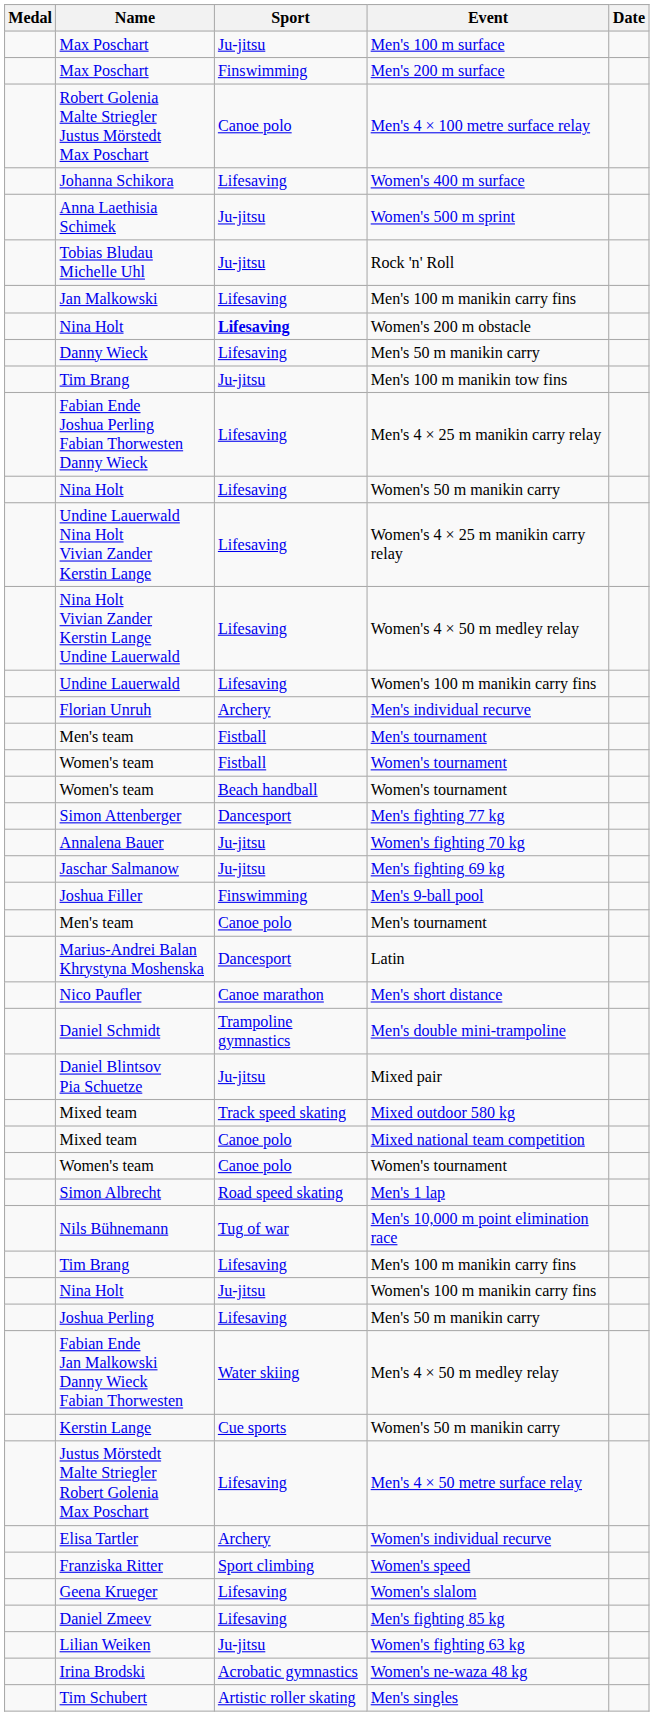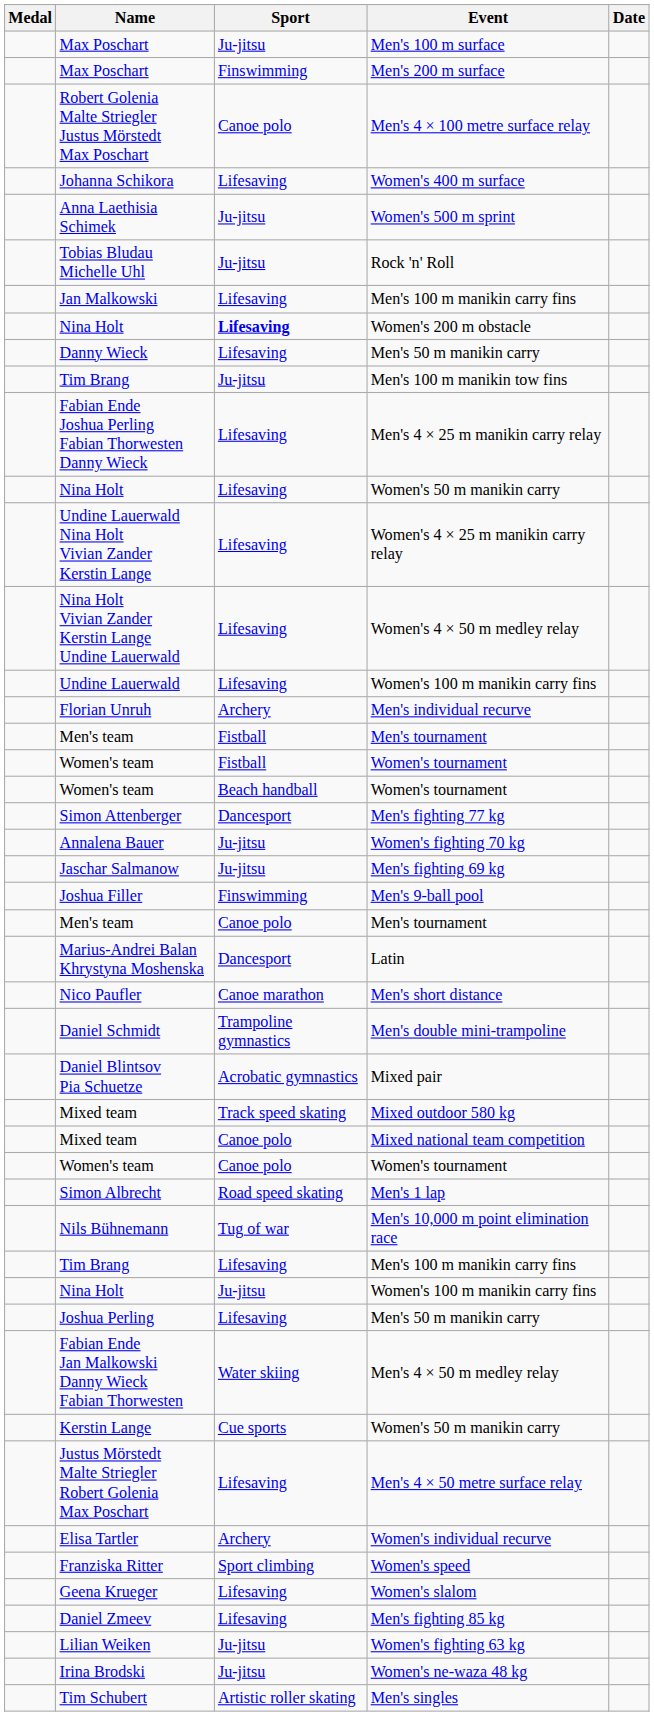 <table class="wikitable sortable" style="font-size: 95%;">
 <tr>
 <th>Medal</th>
 <th>Name</th>
 <th>Sport</th>
 <th>Event</th>
 <th>Date</th>
 </tr>
 <tr>
 <td></td>
 <td><a href='#'>Max Poschart</a></td>
 <td><a href='#'>Ju-jitsu</a></td>
 <td><a href='#'>Men's 100 m surface</a></td>
 <td></td>
 </tr>
 <tr>
 <td></td>
 <td><a href='#'>Max Poschart</a></td>
 <td><a href='#'>Finswimming</a></td>
 <td><a href='#'>Men's 200 m surface</a></td>
 <td></td>
 </tr>
 <tr>
 <td></td>
 <td><a href='#'>Robert Golenia</a><br><a href='#'>Malte Striegler</a><br><a href='#'>Justus Mörstedt</a><br><a href='#'>Max Poschart</a></td>
 <td><a href='#'>Canoe polo</a></td>
 <td><a href='#'>Men's 4 × 100 metre surface relay</a></td>
 <td></td>
 </tr>
 <tr>
 <td></td>
 <td><a href='#'>Johanna Schikora</a></td>
 <td><a href='#'>Lifesaving</a></td>
 <td><a href='#'>Women's 400 m surface</a></td>
 <td></td>
 </tr>
 <tr>
 <td></td>
 <td><a href='#'>Anna Laethisia Schimek</a></td>
 <td><a href='#'>Ju-jitsu</a></td>
 <td><a href='#'>Women's 500 m sprint</a></td>
 <td></td>
 </tr>
 <tr>
 <td></td>
 <td><a href='#'>Tobias Bludau</a><br><a href='#'>Michelle Uhl</a></td>
 <td><a href='#'>Ju-jitsu</a></td>
 <td>Rock 'n' Roll</td>
 <td></td>
 </tr>
 <tr>
 <td></td>
 <td><a href='#'>Jan Malkowski</a></td>
 <td><a href='#'>Lifesaving</a></td>
 <td>Men's 100 m manikin carry fins</td>
 <td></td>
 </tr>
 <tr>
 <td></td>
 <td><a href='#'>Nina Holt</a></td>
 <td><strong><a href='#'>Lifesaving</a></strong></td>
 <td>Women's 200 m obstacle</td>
 <td></td>
 </tr>
 <tr>
 <td></td>
 <td><a href='#'>Danny Wieck</a></td>
 <td><a href='#'>Lifesaving</a></td>
 <td>Men's 50 m manikin carry</td>
 <td></td>
 </tr>
 <tr>
 <td></td>
 <td><a href='#'>Tim Brang</a></td>
 <td><a href='#'>Ju-jitsu</a></td>
 <td>Men's 100 m manikin tow fins</td>
 <td></td>
 </tr>
 <tr>
 <td></td>
 <td><a href='#'>Fabian Ende</a><br><a href='#'>Joshua Perling</a><br><a href='#'>Fabian Thorwesten</a><br><a href='#'>Danny Wieck</a></td>
 <td><a href='#'>Lifesaving</a></td>
 <td>Men's 4 × 25 m manikin carry relay</td>
 <td></td>
 </tr>
 <tr>
 <td></td>
 <td><a href='#'>Nina Holt</a></td>
 <td><a href='#'>Lifesaving</a></td>
 <td>Women's 50 m manikin carry</td>
 <td></td>
 </tr>
 <tr>
 <td></td>
 <td><a href='#'>Undine Lauerwald</a><br><a href='#'>Nina Holt</a><br><a href='#'>Vivian Zander</a><br><a href='#'>Kerstin Lange</a></td>
 <td><a href='#'>Lifesaving</a></td>
 <td>Women's 4 × 25 m manikin carry relay</td>
 <td></td>
 </tr>
 <tr>
 <td></td>
 <td><a href='#'>Nina Holt</a><br><a href='#'>Vivian Zander</a><br><a href='#'>Kerstin Lange</a><br><a href='#'>Undine Lauerwald</a></td>
 <td><a href='#'>Lifesaving</a></td>
 <td>Women's 4 × 50 m medley relay</td>
 <td></td>
 </tr>
 <tr>
 <td></td>
 <td><a href='#'>Undine Lauerwald</a></td>
 <td><a href='#'>Lifesaving</a></td>
 <td>Women's 100 m manikin carry fins</td>
 <td></td>
 </tr>
 <tr>
 <td></td>
 <td><a href='#'>Florian Unruh</a></td>
 <td><a href='#'>Archery</a></td>
 <td><a href='#'>Men's individual recurve</a></td>
 <td></td>
 </tr>
 <tr>
 <td></td>
 <td>Men's team</td>
 <td><a href='#'>Fistball</a></td>
 <td><a href='#'>Men's tournament</a></td>
 <td></td>
 </tr>
 <tr>
 <td></td>
 <td>Women's team</td>
 <td><a href='#'>Fistball</a></td>
 <td><a href='#'>Women's tournament</a></td>
 <td></td>
 </tr>
 <tr>
 <td></td>
 <td>Women's team</td>
 <td><a href='#'>Beach handball</a></td>
 <td>Women's tournament</td>
 <td></td>
 </tr>
 <tr>
 <td></td>
 <td><a href='#'>Simon Attenberger</a></td>
 <td><a href='#'>Dancesport</a></td>
 <td><a href='#'>Men's fighting 77 kg</a></td>
 <td></td>
 </tr>
 <tr>
 <td></td>
 <td><a href='#'>Annalena Bauer</a></td>
 <td><a href='#'>Ju-jitsu</a></td>
 <td><a href='#'>Women's fighting 70 kg</a></td>
 <td></td>
 </tr>
 <tr>
 <td></td>
 <td><a href='#'>Jaschar Salmanow</a></td>
 <td><a href='#'>Ju-jitsu</a></td>
 <td><a href='#'>Men's fighting 69 kg</a></td>
 <td></td>
 </tr>
 <tr>
 <td></td>
 <td><a href='#'>Joshua Filler</a></td>
 <td><a href='#'>Finswimming</a></td>
 <td><a href='#'>Men's 9-ball pool</a></td>
 <td></td>
 </tr>
 <tr>
 <td></td>
 <td>Men's team</td>
 <td><a href='#'>Canoe polo</a></td>
 <td>Men's tournament</td>
 <td></td>
 </tr>
 <tr>
 <td></td>
 <td><a href='#'>Marius-Andrei Balan</a><br><a href='#'>Khrystyna Moshenska</a></td>
 <td><a href='#'>Dancesport</a></td>
 <td>Latin</td>
 <td></td>
 </tr>
 <tr>
 <td></td>
 <td><a href='#'>Nico Paufler</a></td>
 <td><a href='#'>Canoe marathon</a></td>
 <td><a href='#'>Men's short distance</a></td>
 <td></td>
 </tr>
 <tr>
 <td></td>
 <td><a href='#'>Daniel Schmidt</a></td>
 <td><a href='#'>Trampoline gymnastics</a></td>
 <td><a href='#'>Men's double mini-trampoline</a></td>
 <td></td>
 </tr>
 <tr>
 <td></td>
 <td><a href='#'>Daniel Blintsov</a><br><a href='#'>Pia Schuetze</a></td>
-<td><a href='#'>Ju-jitsu</a></td>
+<td><a href='#'>Acrobatic gymnastics</a></td>
 <td>Mixed pair</td>
 <td></td>
 </tr>
 <tr>
 <td></td>
 <td>Mixed team</td>
 <td><a href='#'>Track speed skating</a></td>
 <td><a href='#'>Mixed outdoor 580 kg</a></td>
 <td></td>
 </tr>
 <tr>
 <td></td>
 <td>Mixed team</td>
 <td><a href='#'>Canoe polo</a></td>
 <td><a href='#'>Mixed national team competition</a></td>
 <td></td>
 </tr>
 <tr>
 <td></td>
 <td>Women's team</td>
 <td><a href='#'>Canoe polo</a></td>
 <td>Women's tournament</td>
 <td></td>
 </tr>
 <tr>
 <td></td>
 <td><a href='#'>Simon Albrecht</a></td>
 <td><a href='#'>Road speed skating</a></td>
 <td><a href='#'>Men's 1 lap</a></td>
 <td></td>
 </tr>
 <tr>
 <td></td>
 <td><a href='#'>Nils Bühnemann</a></td>
 <td><a href='#'>Tug of war</a></td>
 <td><a href='#'>Men's 10,000 m point elimination race</a></td>
 <td></td>
 </tr>
 <tr>
 <td></td>
 <td><a href='#'>Tim Brang</a></td>
 <td><a href='#'>Lifesaving</a></td>
 <td>Men's 100 m manikin carry fins</td>
 <td></td>
 </tr>
 <tr>
 <td></td>
 <td><a href='#'>Nina Holt</a></td>
 <td><a href='#'>Ju-jitsu</a></td>
 <td>Women's 100 m manikin carry fins</td>
 <td></td>
 </tr>
 <tr>
 <td></td>
 <td><a href='#'>Joshua Perling</a></td>
 <td><a href='#'>Lifesaving</a></td>
 <td>Men's 50 m manikin carry</td>
 <td></td>
 </tr>
 <tr>
 <td></td>
 <td><a href='#'>Fabian Ende</a><br><a href='#'>Jan Malkowski</a><br><a href='#'>Danny Wieck</a><br><a href='#'>Fabian Thorwesten</a></td>
 <td><a href='#'>Water skiing</a></td>
 <td>Men's 4 × 50 m medley relay</td>
 <td></td>
 </tr>
 <tr>
 <td></td>
 <td><a href='#'>Kerstin Lange</a></td>
 <td><a href='#'>Cue sports</a></td>
 <td>Women's 50 m manikin carry</td>
 <td></td>
 </tr>
 <tr>
 <td></td>
 <td><a href='#'>Justus Mörstedt</a><br><a href='#'>Malte Striegler</a><br><a href='#'>Robert Golenia</a><br><a href='#'>Max Poschart</a></td>
 <td><a href='#'>Lifesaving</a></td>
 <td><a href='#'>Men's 4 × 50 metre surface relay</a></td>
 <td></td>
 </tr>
 <tr>
 <td></td>
 <td><a href='#'>Elisa Tartler</a></td>
 <td><a href='#'>Archery</a></td>
 <td><a href='#'>Women's individual recurve</a></td>
 <td></td>
 </tr>
 <tr>
 <td></td>
 <td><a href='#'>Franziska Ritter</a></td>
 <td><a href='#'>Sport climbing</a></td>
 <td><a href='#'>Women's speed</a></td>
 <td></td>
 </tr>
 <tr>
 <td></td>
 <td><a href='#'>Geena Krueger</a></td>
 <td><a href='#'>Lifesaving</a></td>
 <td><a href='#'>Women's slalom</a></td>
 <td></td>
 </tr>
 <tr>
 <td></td>
 <td><a href='#'>Daniel Zmeev</a></td>
 <td><a href='#'>Lifesaving</a></td>
 <td><a href='#'>Men's fighting 85 kg</a></td>
 <td></td>
 </tr>
 <tr>
 <td></td>
 <td><a href='#'>Lilian Weiken</a></td>
 <td><a href='#'>Ju-jitsu</a></td>
 <td><a href='#'>Women's fighting 63 kg</a></td>
 <td></td>
 </tr>
 <tr>
 <td></td>
 <td><a href='#'>Irina Brodski</a></td>
-<td><a href='#'>Acrobatic gymnastics</a></td>
+<td><a href='#'>Ju-jitsu</a></td>
 <td><a href='#'>Women's ne-waza 48 kg</a></td>
 <td></td>
 </tr>
 <tr>
 <td></td>
 <td><a href='#'>Tim Schubert</a></td>
 <td><a href='#'>Artistic roller skating</a></td>
 <td><a href='#'>Men's singles</a></td>
 <td></td>
 </tr>
 </table>
